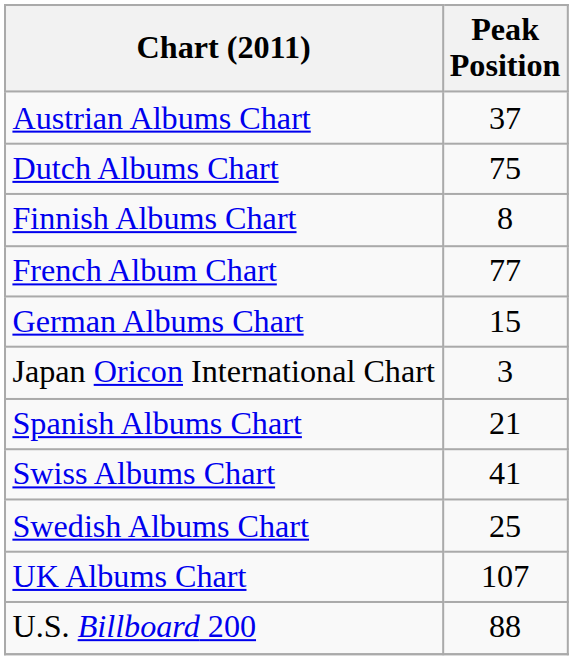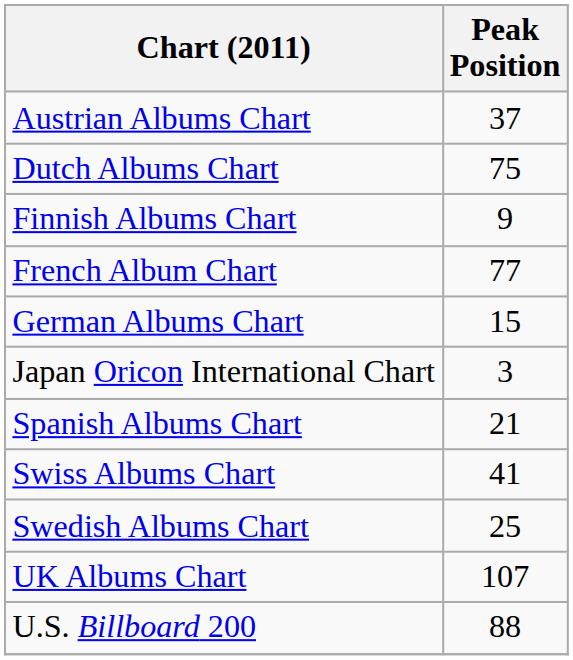 <table class="wikitable sortable">
 <tr>
 <th align="left">Chart (2011)</th>
 <th align="left">Peak<br>Position</th>
 </tr>
 <tr>
 <td align="left"><a href='#'>Austrian Albums Chart</a></td>
 <td align="center">37</td>
 </tr>
 <tr>
 <td align="left"><a href='#'>Dutch Albums Chart</a></td>
 <td align="center">75</td>
 </tr>
 <tr>
 <td align="left"><a href='#'>Finnish Albums Chart</a></td>
-<td align="center">8</td>
+<td align="center">9</td>
 </tr>
 <tr>
 <td align="left"><a href='#'>French Album Chart</a></td>
 <td align="center">77</td>
 </tr>
 <tr>
 <td align="left"><a href='#'>German Albums Chart</a></td>
 <td align="center">15</td>
 </tr>
 <tr>
 <td align="left">Japan <a href='#'>Oricon</a> International Chart</td>
 <td align="center">3</td>
 </tr>
 <tr>
 <td align="left"><a href='#'>Spanish Albums Chart</a></td>
 <td align="center">21</td>
 </tr>
 <tr>
 <td align="left"><a href='#'>Swiss Albums Chart</a></td>
 <td align="center">41</td>
 </tr>
 <tr>
 <td align="left"><a href='#'>Swedish Albums Chart</a></td>
 <td align="center">25</td>
 </tr>
 <tr>
 <td align="left"><a href='#'>UK Albums Chart</a></td>
 <td align="center">107</td>
 </tr>
 <tr>
 <td align="left">U.S. <a href='#'><em>Billboard</em> 200</a></td>
 <td align="center">88</td>
 </tr>
 <tr>
 </tr>
 </table>
